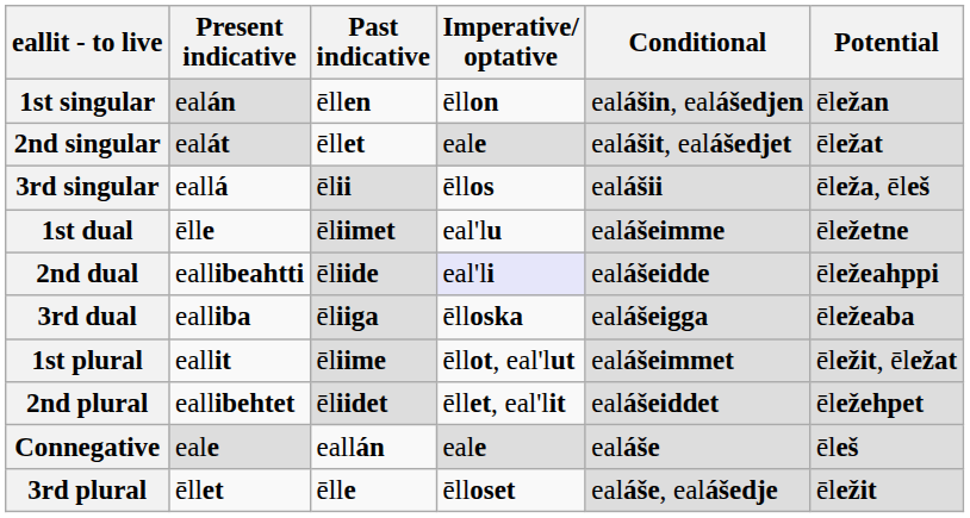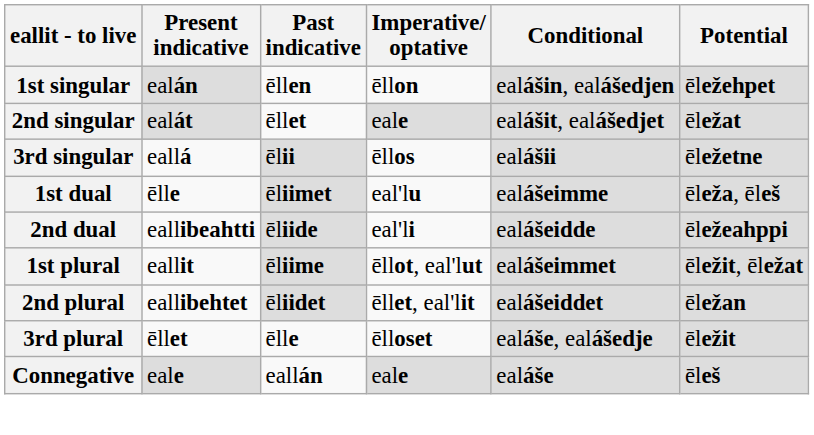 <table class="wikitable">
 <tr>
 <th>eallit - to live</th>
 <th>Present<br>indicative</th>
 <th>Past<br>indicative</th>
 <th>Imperative/<br>optative</th>
 <th>Conditional</th>
 <th>Potential</th>
 </tr>
 <tr>
 <th>1st singular</th>
 <td style="background: #ddd">eal<strong>án</strong></td>
 <td><span>ē</span>ll<strong>en</strong></td>
 <td><span>ē</span>ll<strong>on</strong></td>
 <td style="background: #ddd">eal<strong>ášin</strong>, eal<strong>ášedjen</strong></td>
-<td style="background: #ddd"><span>ē</span>l<strong>ežan</strong></td>
+<td style="background: #ddd"><span>ē</span>l<strong>ežehpet</strong></td>
 </tr>
 <tr>
 <th>2nd singular</th>
 <td style="background: #ddd">eal<strong>át</strong></td>
 <td><span>ē</span>ll<strong>et</strong></td>
 <td style="background: #ddd">eal<strong>e</strong></td>
 <td style="background: #ddd">eal<strong>ášit</strong>, eal<strong>ášedjet</strong></td>
 <td style="background: #ddd"><span>ē</span>l<strong>ežat</strong></td>
 </tr>
 <tr>
 <th>3rd singular</th>
 <td>eall<strong>á</strong></td>
 <td style="background: #ddd"><span>ē</span>l<strong>ii</strong></td>
 <td><span>ē</span>ll<strong>os</strong></td>
 <td style="background: #ddd">eal<strong>ášii</strong></td>
-<td style="background: #ddd"><span>ē</span>l<strong>eža</strong>, <span>ē</span>l<strong>eš</strong></td>
+<td style="background: #ddd"><span>ē</span>l<strong>ežetne</strong></td>
 </tr>
 <tr>
 <th>1st dual</th>
 <td><span>ē</span>ll<strong>e</strong></td>
 <td style="background: #ddd"><span>ē</span>l<strong>iimet</strong></td>
 <td>eal'l<strong>u</strong></td>
 <td style="background: #ddd">eal<strong>ášeimme</strong></td>
-<td style="background: #ddd"><span>ē</span>l<strong>ežetne</strong></td>
+<td style="background: #ddd"><span>ē</span>l<strong>eža</strong>, <span>ē</span>l<strong>eš</strong></td>
 </tr>
 <tr>
 <th>2nd dual</th>
 <td>eall<strong>ibeahtti</strong></td>
 <td style="background: #ddd"><span>ē</span>l<strong>iide</strong></td>
-<td style="background: lavender;">eal'l<strong>i</strong></td>
+<td>eal'l<strong>i</strong></td>
 <td style="background: #ddd">eal<strong>ášeidde</strong></td>
 <td style="background: #ddd"><span>ē</span>l<strong>ežeahppi</strong></td>
-</tr>
-<tr>
-<th>3rd dual</th>
-<td>eall<strong>iba</strong></td>
-<td style="background: #ddd"><span>ē</span>l<strong>iiga</strong></td>
-<td><span>ē</span>ll<strong>oska</strong></td>
-<td style="background: #ddd">eal<strong>ášeigga</strong></td>
-<td style="background: #ddd"><span>ē</span>l<strong>ežeaba</strong></td>
 </tr>
 <tr>
 <th>1st plural</th>
 <td>eall<strong>it</strong></td>
 <td style="background: #ddd"><span>ē</span>l<strong>iime</strong></td>
 <td><span>ē</span>ll<strong>ot</strong>, eal'l<strong>ut</strong></td>
 <td style="background: #ddd">eal<strong>ášeimmet</strong></td>
 <td style="background: #ddd"><span>ē</span>l<strong>ežit</strong>, <span>ē</span>l<strong>ežat</strong></td>
 </tr>
 <tr>
 <th>2nd plural</th>
 <td>eall<strong>ibehtet</strong></td>
 <td style="background: #ddd"><span>ē</span>l<strong>iidet</strong></td>
 <td><span>ē</span>ll<strong>et</strong>, eal'l<strong>it</strong></td>
 <td style="background: #ddd">eal<strong>ášeiddet</strong></td>
-<td style="background: #ddd"><span>ē</span>l<strong>ežehpet</strong></td>
+<td style="background: #ddd"><span>ē</span>l<strong>ežan</strong></td>
+</tr>
+<tr>
+<th>3rd plural</th>
+<td><span>ē</span>ll<strong>et</strong></td>
+<td><span>ē</span>ll<strong>e</strong></td>
+<td><span>ē</span>ll<strong>oset</strong></td>
+<td style="background: #ddd">eal<strong>áše</strong>, eal<strong>ášedje</strong></td>
+<td style="background: #ddd"><span>ē</span>l<strong>ežit</strong></td>
 </tr>
 <tr>
 <th>Connegative</th>
 <td style="background: #ddd">eal<strong>e</strong></td>
 <td>eall<strong>án</strong></td>
 <td style="background: #ddd">eal<strong>e</strong></td>
 <td style="background: #ddd">eal<strong>áše</strong></td>
 <td style="background: #ddd"><span>ē</span>l<strong>eš</strong></td>
 </tr>
-<tr>
-<th>3rd plural</th>
-<td><span>ē</span>ll<strong>et</strong></td>
-<td><span>ē</span>ll<strong>e</strong></td>
-<td><span>ē</span>ll<strong>oset</strong></td>
-<td style="background: #ddd">eal<strong>áše</strong>, eal<strong>ášedje</strong></td>
-<td style="background: #ddd"><span>ē</span>l<strong>ežit</strong></td>
-</tr>
 </table>
